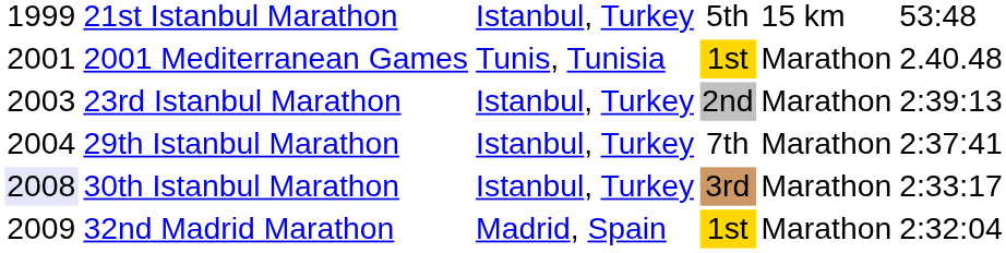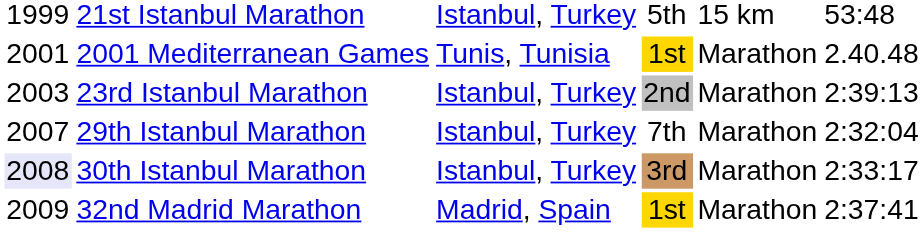 <table>
 <tr>
 <td>1999</td>
 <td><a href='#'>21st Istanbul Marathon</a></td>
 <td><a href='#'>Istanbul</a>, <a href='#'>Turkey</a></td>
 <td align="center">5th</td>
 <td>15 km</td>
 <td>53:48</td>
 </tr>
 <tr>
 <td>2001</td>
 <td><a href='#'>2001 Mediterranean Games</a></td>
 <td><a href='#'>Tunis</a>, <a href='#'>Tunisia</a></td>
 <td bgcolor="gold" align="center">1st</td>
 <td>Marathon</td>
 <td>2.40.48</td>
 </tr>
 <tr>
 <td>2003</td>
 <td><a href='#'>23rd Istanbul Marathon</a></td>
 <td><a href='#'>Istanbul</a>, <a href='#'>Turkey</a></td>
 <td bgcolor="silver" align="center">2nd</td>
 <td>Marathon</td>
 <td>2:39:13</td>
 </tr>
 <tr>
-<td>2004</td>
+<td>2007</td>
 <td><a href='#'>29th Istanbul Marathon</a></td>
 <td><a href='#'>Istanbul</a>, <a href='#'>Turkey</a></td>
 <td align="center">7th</td>
 <td>Marathon</td>
-<td>2:37:41</td>
+<td>2:32:04</td>
 </tr>
 <tr>
 <td style="background: lavender;">2008</td>
 <td><a href='#'>30th Istanbul Marathon</a></td>
 <td><a href='#'>Istanbul</a>, <a href='#'>Turkey</a></td>
 <td bgcolor=cc9966 align="center">3rd</td>
 <td>Marathon</td>
 <td>2:33:17</td>
 </tr>
 <tr>
 <td>2009</td>
 <td><a href='#'>32nd Madrid Marathon</a></td>
 <td><a href='#'>Madrid</a>, <a href='#'>Spain</a></td>
 <td bgcolor="gold" align="center">1st</td>
 <td>Marathon</td>
-<td>2:32:04</td>
+<td>2:37:41</td>
 </tr>
 </table>
